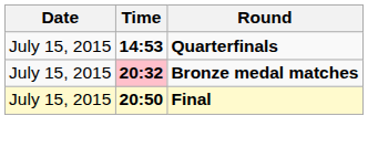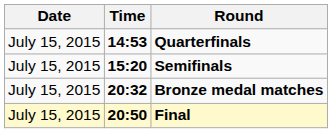 <table class="wikitable">
 <tr>
 <th>Date</th>
 <th>Time</th>
 <th>Round</th>
 </tr>
 <tr>
 <td>July 15, 2015</td>
 <td><strong>14:53</strong></td>
 <td><strong>Quarterfinals</strong></td>
 </tr>
 <tr>
 <td>July 15, 2015</td>
-<td style="background: pink;"><strong>20:32</strong></td>
+<td><strong>15:20</strong></td>
+<td><strong>Semifinals</strong></td>
+</tr>
+<tr>
+<td>July 15, 2015</td>
+<td><strong>20:32</strong></td>
 <td><strong>Bronze medal matches</strong></td>
 </tr>
 <tr style=background:lemonchiffon>
 <td>July 15, 2015</td>
 <td><strong>20:50</strong></td>
 <td><strong>Final</strong></td>
 </tr>
 </table>
